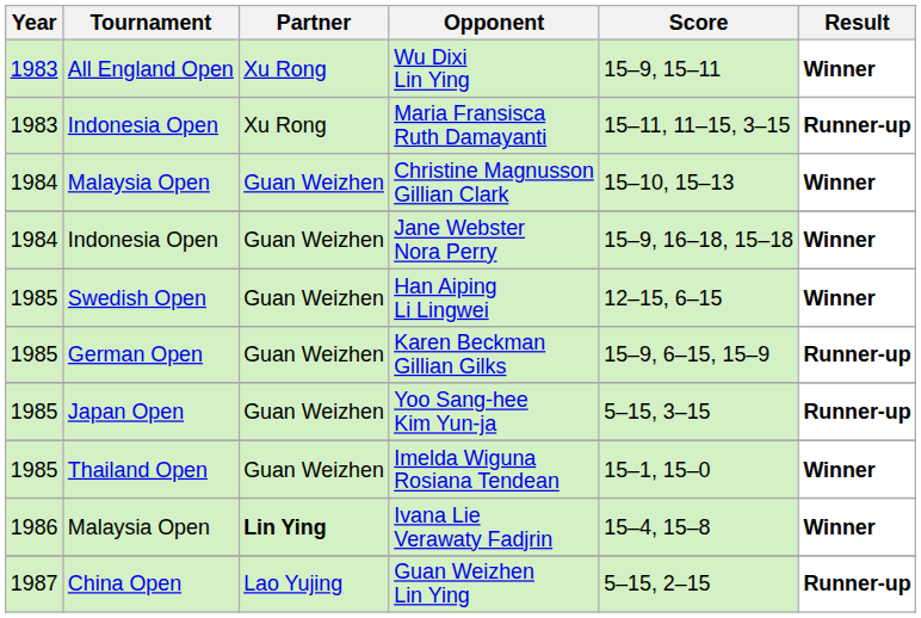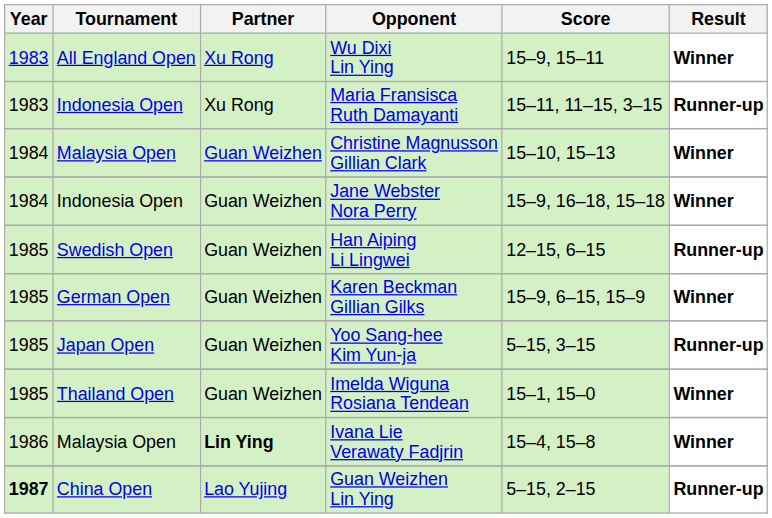 <table class="sortable wikitable" style="font-size: 90%;">
 <tr>
 <th>Year</th>
 <th>Tournament</th>
 <th>Partner</th>
 <th>Opponent</th>
 <th>Score</th>
 <th>Result</th>
 </tr>
 <tr style="background:#D4F1C5">
 <td align="center"><a href='#'>1983</a></td>
 <td align="left"><a href='#'>All England Open</a></td>
 <td align="left"> <a href='#'>Xu Rong</a></td>
 <td align="left"> <a href='#'>Wu Dixi</a> <br>  <a href='#'>Lin Ying</a></td>
 <td align="left">15–9, 15–11</td>
 <td style="text-align:left; background:white"> <strong>Winner</strong></td>
 </tr>
 <tr>
 </tr>
 <tr style="background:#D4F1C5">
 <td align="center">1983</td>
 <td align="left"><a href='#'>Indonesia Open</a></td>
 <td align="left"> Xu Rong</td>
 <td align="left"> <a href='#'>Maria Fransisca</a> <br>  <a href='#'>Ruth Damayanti</a></td>
 <td align="left">15–11, 11–15, 3–15</td>
 <td style="text-align:left; background:white"> <strong>Runner-up</strong></td>
 </tr>
 <tr>
 </tr>
 <tr style="background:#D4F1C5">
 <td align="center">1984</td>
 <td align="left"><a href='#'>Malaysia Open</a></td>
 <td align="left"> <a href='#'>Guan Weizhen</a></td>
 <td align="left"> <a href='#'>Christine Magnusson</a> <br>  <a href='#'>Gillian Clark</a></td>
 <td align="left">15–10, 15–13</td>
 <td style="text-align:left; background:white"> <strong>Winner</strong></td>
 </tr>
 <tr>
 </tr>
 <tr style="background:#D4F1C5">
 <td align="center">1984</td>
 <td align="left">Indonesia Open</td>
 <td align="left"> Guan Weizhen</td>
 <td align="left"> <a href='#'>Jane Webster</a> <br>  <a href='#'>Nora Perry</a></td>
 <td align="left">15–9, 16–18, 15–18</td>
 <td style="text-align:left; background:white"> <strong>Winner</strong></td>
 </tr>
 <tr>
 </tr>
 <tr style="background:#D4F1C5">
 <td align="center">1985</td>
 <td align="left"><a href='#'>Swedish Open</a></td>
 <td align="left"> Guan Weizhen</td>
 <td align="left"> <a href='#'>Han Aiping</a> <br>  <a href='#'>Li Lingwei</a></td>
 <td align="left">12–15, 6–15</td>
-<td style="text-align:left; background:white"> <strong>Winner</strong></td>
+<td style="text-align:left; background:white"> <strong>Runner-up</strong></td>
 </tr>
 <tr>
 </tr>
 <tr style="background:#D4F1C5">
 <td align="center">1985</td>
 <td align="left"><a href='#'>German Open</a></td>
 <td align="left"> Guan Weizhen</td>
 <td align="left"> <a href='#'>Karen Beckman</a> <br>  <a href='#'>Gillian Gilks</a></td>
 <td align="left">15–9, 6–15, 15–9</td>
-<td style="text-align:left; background:white"> <strong>Runner-up</strong></td>
+<td style="text-align:left; background:white"> <strong>Winner</strong></td>
 </tr>
 <tr>
 </tr>
 <tr style="background:#D4F1C5">
 <td align="center">1985</td>
 <td align="left"><a href='#'>Japan Open</a></td>
 <td align="left"> Guan Weizhen</td>
 <td align="left"> <a href='#'>Yoo Sang-hee</a> <br>  <a href='#'>Kim Yun-ja</a></td>
 <td align="left">5–15, 3–15</td>
 <td style="text-align:left; background:white"> <strong>Runner-up</strong></td>
 </tr>
 <tr>
 </tr>
 <tr style="background:#D4F1C5">
 <td align="center">1985</td>
 <td align="left"><a href='#'>Thailand Open</a></td>
 <td align="left"> Guan Weizhen</td>
 <td align="left"> <a href='#'>Imelda Wiguna</a> <br>  <a href='#'>Rosiana Tendean</a></td>
 <td align="left">15–1, 15–0</td>
 <td style="text-align:left; background:white"> <strong>Winner</strong></td>
 </tr>
 <tr>
 </tr>
 <tr style="background:#D4F1C5">
 <td align="center">1986</td>
 <td align="left">Malaysia Open</td>
 <td align="left"><strong> Lin Ying</strong></td>
 <td align="left"> <a href='#'>Ivana Lie</a> <br>  <a href='#'>Verawaty Fadjrin</a></td>
 <td align="left">15–4, 15–8</td>
 <td style="text-align:left; background:white"> <strong>Winner</strong></td>
 </tr>
 <tr>
 </tr>
 <tr style="background:#D4F1C5">
-<td align="center">1987</td>
+<td align="center"><strong>1987</strong></td>
 <td align="left"><a href='#'>China Open</a></td>
 <td align="left"> <a href='#'>Lao Yujing</a></td>
 <td align="left"> <a href='#'>Guan Weizhen</a> <br>  <a href='#'>Lin Ying</a></td>
 <td align="left">5–15, 2–15</td>
 <td style="text-align:left; background:white"> <strong>Runner-up</strong></td>
 </tr>
 </table>
